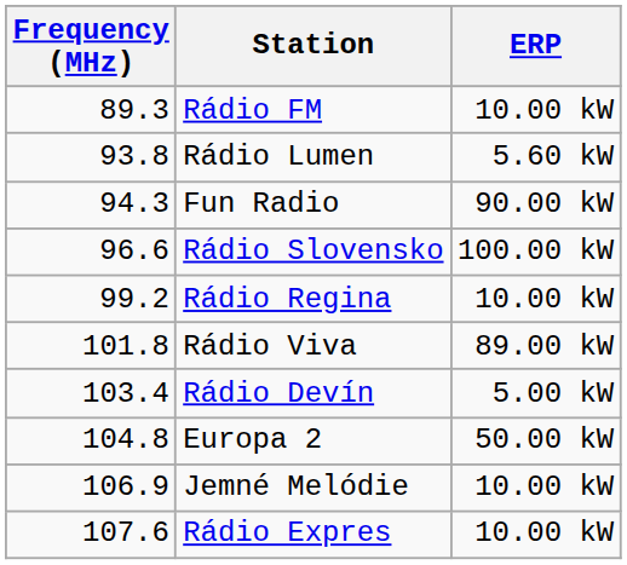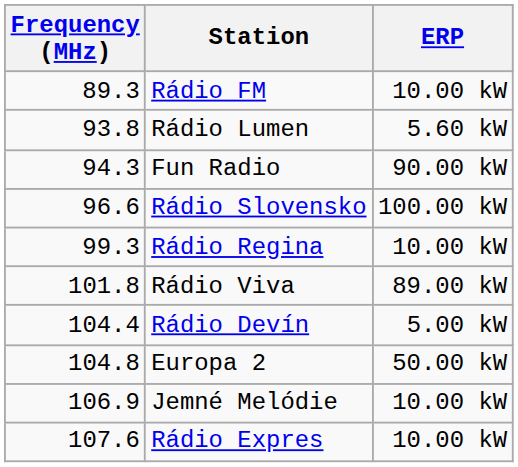 <table class="wikitable sortable" style="text-align:right">
 <tr bgcolor="#dfdfdf">
 <th><a href='#'>Frequency</a><br>(<a href='#'>MHz</a>)</th>
 <th>Station</th>
 <th><a href='#'>ERP</a></th>
 </tr>
 <tr>
 <td>89.3</td>
 <td style="text-align:left"><a href='#'>Rádio FM</a></td>
 <td>10.00 kW</td>
 </tr>
 <tr>
 <td>93.8</td>
 <td style="text-align:left">Rádio Lumen</td>
 <td>5.60 kW</td>
 </tr>
 <tr>
 <td>94.3</td>
 <td style="text-align:left">Fun Radio</td>
 <td>90.00 kW</td>
 </tr>
 <tr>
 <td>96.6</td>
 <td style="text-align:left"><a href='#'>Rádio Slovensko</a></td>
 <td>100.00 kW</td>
 </tr>
 <tr>
-<td>99.2</td>
+<td>99.3</td>
 <td style="text-align:left"><a href='#'>Rádio Regina</a></td>
 <td>10.00 kW</td>
 </tr>
 <tr>
 <td>101.8</td>
 <td style="text-align:left">Rádio Viva</td>
 <td>89.00 kW</td>
 </tr>
 <tr>
-<td>103.4</td>
+<td>104.4</td>
 <td style="text-align:left"><a href='#'>Rádio Devín</a></td>
 <td>5.00 kW</td>
 </tr>
 <tr>
 <td>104.8</td>
 <td style="text-align:left">Europa 2</td>
 <td>50.00 kW</td>
 </tr>
 <tr>
 <td>106.9</td>
 <td style="text-align:left">Jemné Melódie</td>
 <td>10.00 kW</td>
 </tr>
 <tr>
 <td>107.6</td>
 <td style="text-align:left"><a href='#'>Rádio Expres</a></td>
 <td>10.00 kW</td>
 </tr>
 </table>
